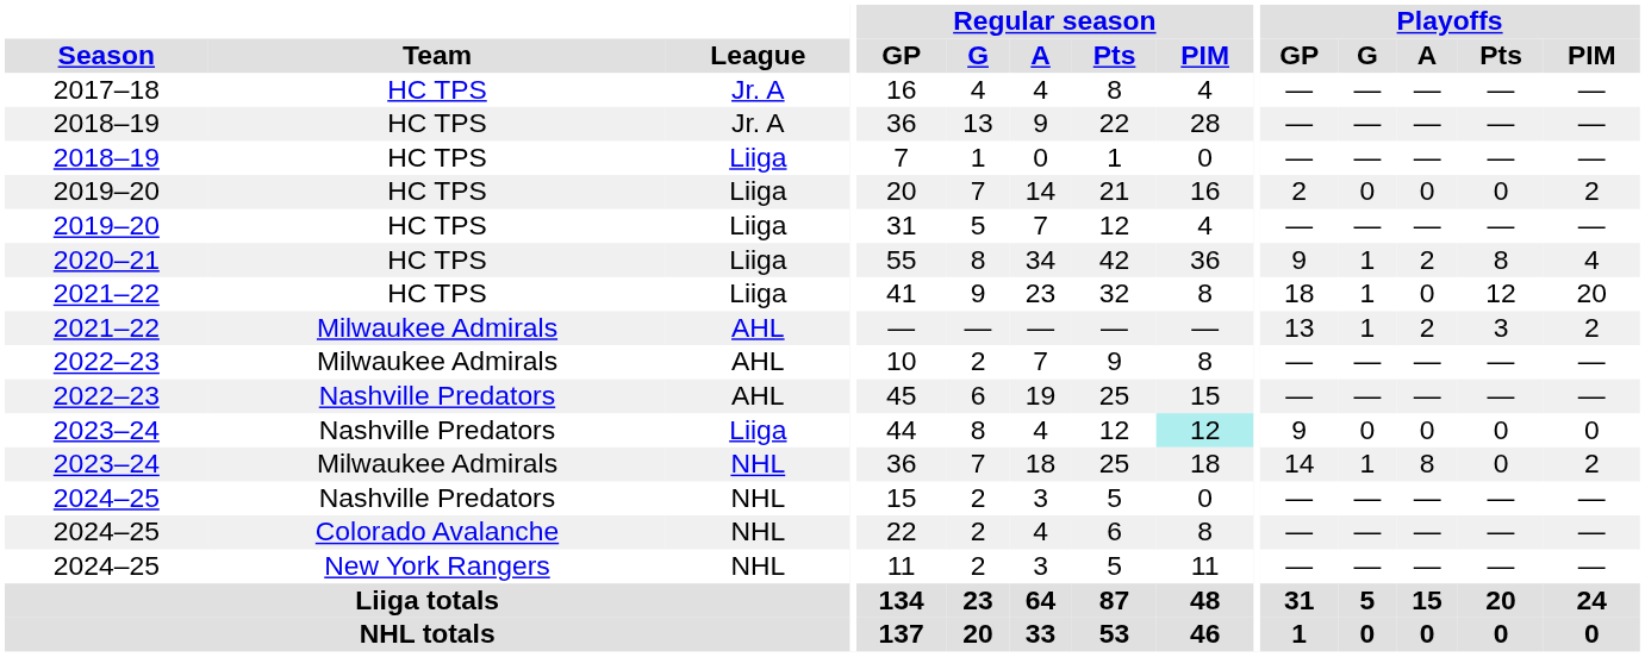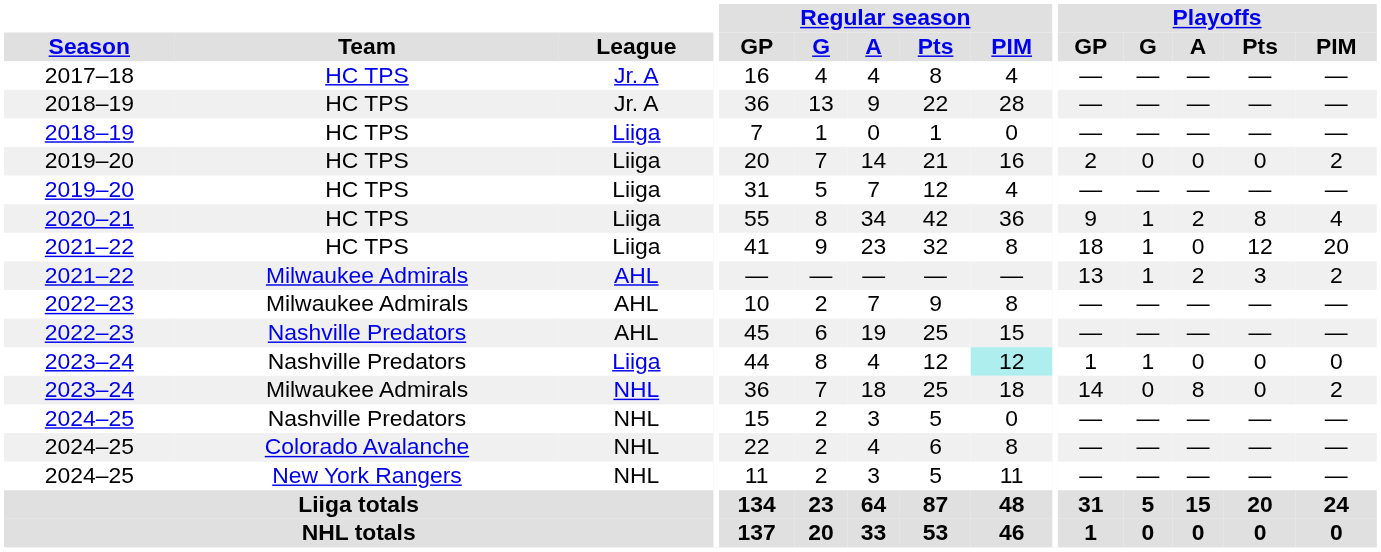 <table border="0" cellpadding="1" cellspacing="0" style="text-align:center; width:60em">
 <tr bgcolor="#e0e0e0">
 <th colspan="3" bgcolor="#ffffff"></th>
 <th rowspan="100" bgcolor="#ffffff"></th>
 <th colspan="5"><a href='#'>Regular season</a></th>
 <th rowspan="100" bgcolor="#ffffff"></th>
 <th colspan="5"><a href='#'>Playoffs</a></th>
 </tr>
 <tr bgcolor="#e0e0e0">
 <th><a href='#'>Season</a></th>
 <th>Team</th>
 <th>League</th>
 <th>GP</th>
 <th><a href='#'>G</a></th>
 <th><a href='#'>A</a></th>
 <th><a href='#'>Pts</a></th>
 <th><a href='#'>PIM</a></th>
 <th>GP</th>
 <th>G</th>
 <th>A</th>
 <th>Pts</th>
 <th>PIM</th>
 </tr>
 <tr>
 <td>2017–18</td>
 <td><a href='#'>HC TPS</a></td>
 <td><a href='#'>Jr. A</a></td>
 <td>16</td>
 <td>4</td>
 <td>4</td>
 <td>8</td>
 <td>4</td>
 <td>—</td>
 <td>—</td>
 <td>—</td>
 <td>—</td>
 <td>—</td>
 </tr>
 <tr bgcolor="#f0f0f0">
 <td>2018–19</td>
 <td>HC TPS</td>
 <td>Jr. A</td>
 <td>36</td>
 <td>13</td>
 <td>9</td>
 <td>22</td>
 <td>28</td>
 <td>—</td>
 <td>—</td>
 <td>—</td>
 <td>—</td>
 <td>—</td>
 </tr>
 <tr>
 <td><a href='#'>2018–19</a></td>
 <td>HC TPS</td>
 <td><a href='#'>Liiga</a></td>
 <td>7</td>
 <td>1</td>
 <td>0</td>
 <td>1</td>
 <td>0</td>
 <td>—</td>
 <td>—</td>
 <td>—</td>
 <td>—</td>
 <td>—</td>
 </tr>
 <tr bgcolor="#f0f0f0">
 <td>2019–20</td>
 <td>HC TPS</td>
 <td>Liiga</td>
 <td>20</td>
 <td>7</td>
 <td>14</td>
 <td>21</td>
 <td>16</td>
 <td>2</td>
 <td>0</td>
 <td>0</td>
 <td>0</td>
 <td>2</td>
 </tr>
 <tr>
 <td><a href='#'>2019–20</a></td>
 <td>HC TPS</td>
 <td>Liiga</td>
 <td>31</td>
 <td>5</td>
 <td>7</td>
 <td>12</td>
 <td>4</td>
 <td>—</td>
 <td>—</td>
 <td>—</td>
 <td>—</td>
 <td>—</td>
 </tr>
 <tr bgcolor="#f0f0f0">
 <td><a href='#'>2020–21</a></td>
 <td>HC TPS</td>
 <td>Liiga</td>
 <td>55</td>
 <td>8</td>
 <td>34</td>
 <td>42</td>
 <td>36</td>
 <td>9</td>
 <td>1</td>
 <td>2</td>
 <td>8</td>
 <td>4</td>
 </tr>
 <tr>
 <td><a href='#'>2021–22</a></td>
 <td>HC TPS</td>
 <td>Liiga</td>
 <td>41</td>
 <td>9</td>
 <td>23</td>
 <td>32</td>
 <td>8</td>
 <td>18</td>
 <td>1</td>
 <td>0</td>
 <td>12</td>
 <td>20</td>
 </tr>
 <tr bgcolor="#f0f0f0">
 <td><a href='#'>2021–22</a></td>
 <td><a href='#'>Milwaukee Admirals</a></td>
 <td><a href='#'>AHL</a></td>
 <td>—</td>
 <td>—</td>
 <td>—</td>
 <td>—</td>
 <td>—</td>
 <td>13</td>
 <td>1</td>
 <td>2</td>
 <td>3</td>
 <td>2</td>
 </tr>
 <tr>
 <td><a href='#'>2022–23</a></td>
 <td>Milwaukee Admirals</td>
 <td>AHL</td>
 <td>10</td>
 <td>2</td>
 <td>7</td>
 <td>9</td>
 <td>8</td>
 <td>—</td>
 <td>—</td>
 <td>—</td>
 <td>—</td>
 <td>—</td>
 </tr>
 <tr bgcolor="#f0f0f0">
 <td><a href='#'>2022–23</a></td>
 <td><a href='#'>Nashville Predators</a></td>
 <td>AHL</td>
 <td>45</td>
 <td>6</td>
 <td>19</td>
 <td>25</td>
 <td>15</td>
 <td>—</td>
 <td>—</td>
 <td>—</td>
 <td>—</td>
 <td>—</td>
 </tr>
 <tr>
 <td><a href='#'>2023–24</a></td>
 <td>Nashville Predators</td>
 <td><a href='#'>Liiga</a></td>
 <td>44</td>
 <td>8</td>
 <td>4</td>
 <td>12</td>
 <td style="background: paleturquoise;">12</td>
-<td>9</td>
-<td>0</td>
+<td>1</td>
+<td>1</td>
 <td>0</td>
 <td>0</td>
 <td>0</td>
 </tr>
 <tr bgcolor="#f0f0f0">
 <td><a href='#'>2023–24</a></td>
 <td>Milwaukee Admirals</td>
 <td><a href='#'>NHL</a></td>
 <td>36</td>
 <td>7</td>
 <td>18</td>
 <td>25</td>
 <td>18</td>
 <td>14</td>
-<td>1</td>
+<td>0</td>
 <td>8</td>
 <td>0</td>
 <td>2</td>
 </tr>
 <tr>
 <td><a href='#'>2024–25</a></td>
 <td>Nashville Predators</td>
 <td>NHL</td>
 <td>15</td>
 <td>2</td>
 <td>3</td>
 <td>5</td>
 <td>0</td>
 <td>—</td>
 <td>—</td>
 <td>—</td>
 <td>—</td>
 <td>—</td>
 </tr>
 <tr bgcolor="#f0f0f0">
 <td>2024–25</td>
 <td><a href='#'>Colorado Avalanche</a></td>
 <td>NHL</td>
 <td>22</td>
 <td>2</td>
 <td>4</td>
 <td>6</td>
 <td>8</td>
 <td>—</td>
 <td>—</td>
 <td>—</td>
 <td>—</td>
 <td>—</td>
 </tr>
 <tr>
 <td>2024–25</td>
 <td><a href='#'>New York Rangers</a></td>
 <td>NHL</td>
 <td>11</td>
 <td>2</td>
 <td>3</td>
 <td>5</td>
 <td>11</td>
 <td>—</td>
 <td>—</td>
 <td>—</td>
 <td>—</td>
 <td>—</td>
 </tr>
 <tr bgcolor="#e0e0e0">
 <th colspan="3">Liiga totals</th>
 <th>134</th>
 <th>23</th>
 <th>64</th>
 <th>87</th>
 <th>48</th>
 <th>31</th>
 <th>5</th>
 <th>15</th>
 <th>20</th>
 <th>24</th>
 </tr>
 <tr bgcolor="#e0e0e0">
 <th colspan="3">NHL totals</th>
 <th>137</th>
 <th>20</th>
 <th>33</th>
 <th>53</th>
 <th>46</th>
 <th>1</th>
 <th>0</th>
 <th>0</th>
 <th>0</th>
 <th>0</th>
 </tr>
 </table>
